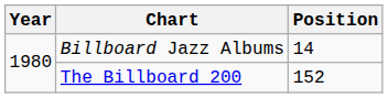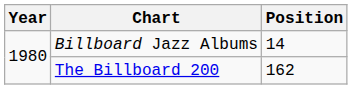 <table class="wikitable">
 <tr>
 <th>Year</th>
 <th>Chart</th>
 <th>Position</th>
 </tr>
 <tr>
 <td rowspan=2>1980</td>
 <td><em>Billboard</em> Jazz Albums</td>
 <td>14</td>
 </tr>
 <tr>
 <td><a href='#'>The Billboard 200</a></td>
-<td>152</td>
+<td>162</td>
 </tr>
 </table>
